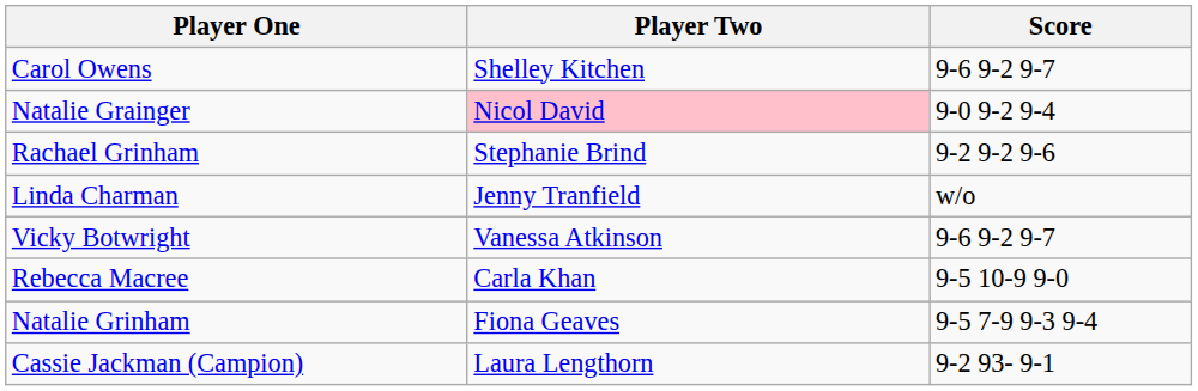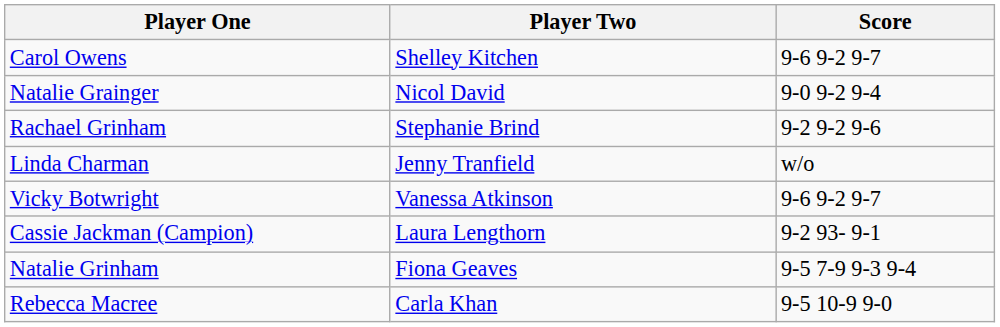 <table class="wikitable">
 <tr>
 <th width=270>Player One</th>
 <th width=270>Player Two</th>
 <th width=150>Score</th>
 </tr>
 <tr>
 <td> <a href='#'>Carol Owens</a></td>
 <td> <a href='#'>Shelley Kitchen</a></td>
 <td>9-6 9-2 9-7</td>
 </tr>
 <tr>
 <td> <a href='#'>Natalie Grainger</a></td>
-<td style="background: pink;"> <a href='#'>Nicol David</a></td>
+<td> <a href='#'>Nicol David</a></td>
 <td>9-0 9-2 9-4</td>
 </tr>
 <tr>
 <td> <a href='#'>Rachael Grinham</a></td>
 <td> <a href='#'>Stephanie Brind</a></td>
 <td>9-2 9-2 9-6</td>
 </tr>
 <tr>
 <td> <a href='#'>Linda Charman</a></td>
 <td> <a href='#'>Jenny Tranfield</a></td>
 <td>w/o</td>
 </tr>
 <tr>
 <td> <a href='#'>Vicky Botwright</a></td>
 <td> <a href='#'>Vanessa Atkinson</a></td>
 <td>9-6 9-2 9-7</td>
 </tr>
 <tr>
-<td> <a href='#'>Rebecca Macree</a></td>
-<td> <a href='#'>Carla Khan</a></td>
-<td>9-5 10-9 9-0</td>
+<td> <a href='#'>Cassie Jackman (Campion)</a></td>
+<td> <a href='#'>Laura Lengthorn</a></td>
+<td>9-2 93- 9-1</td>
 </tr>
 <tr>
 <td> <a href='#'>Natalie Grinham</a></td>
 <td> <a href='#'>Fiona Geaves</a></td>
 <td>9-5 7-9 9-3 9-4</td>
 </tr>
 <tr>
-<td> <a href='#'>Cassie Jackman (Campion)</a></td>
-<td> <a href='#'>Laura Lengthorn</a></td>
-<td>9-2 93- 9-1</td>
+<td> <a href='#'>Rebecca Macree</a></td>
+<td> <a href='#'>Carla Khan</a></td>
+<td>9-5 10-9 9-0</td>
 </tr>
 </table>
